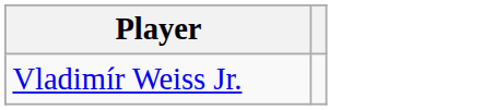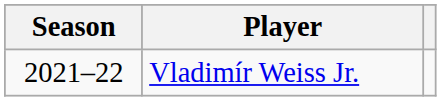 <table class="wikitable">
 <tr>
+<th style="width:70px;">Season</th>
 <th style="width:150px;">Player</th>
 <th></th>
 </tr>
 <tr>
+<td style="text-align:center;">2021–22</td>
 <td> <a href='#'>Vladimír Weiss Jr.</a></td>
 <td></td>
 </tr>
 </table>
